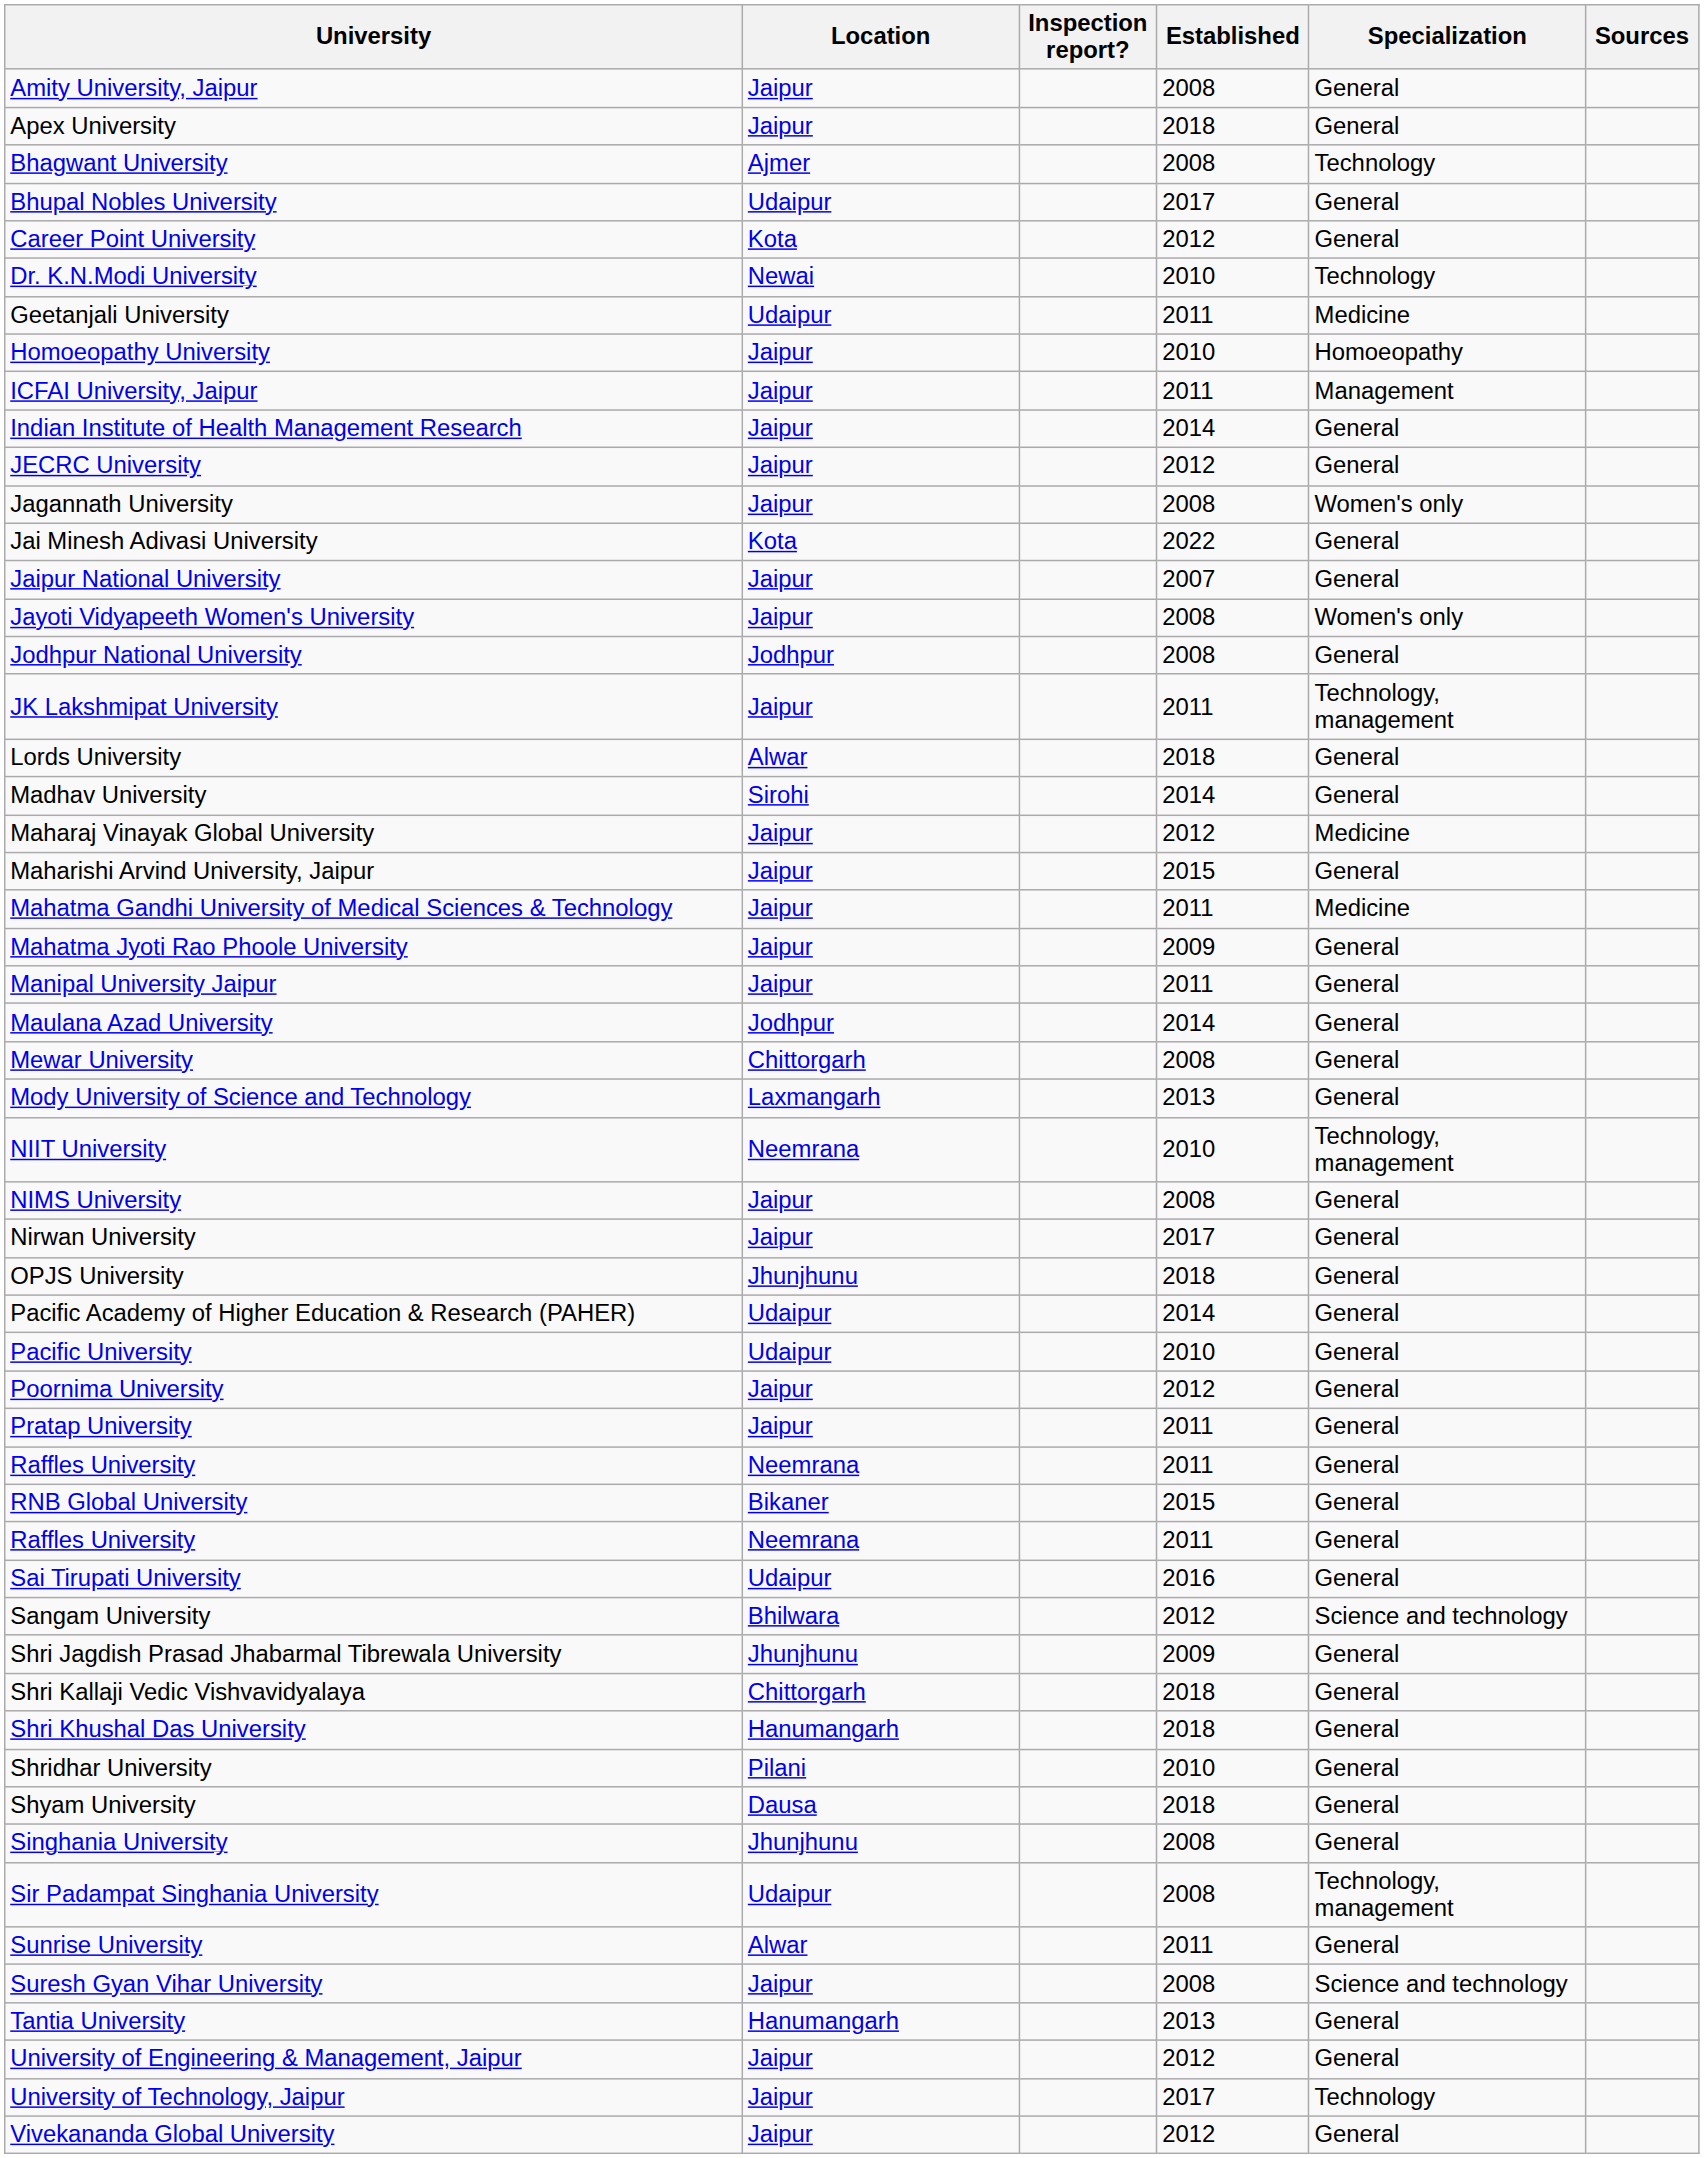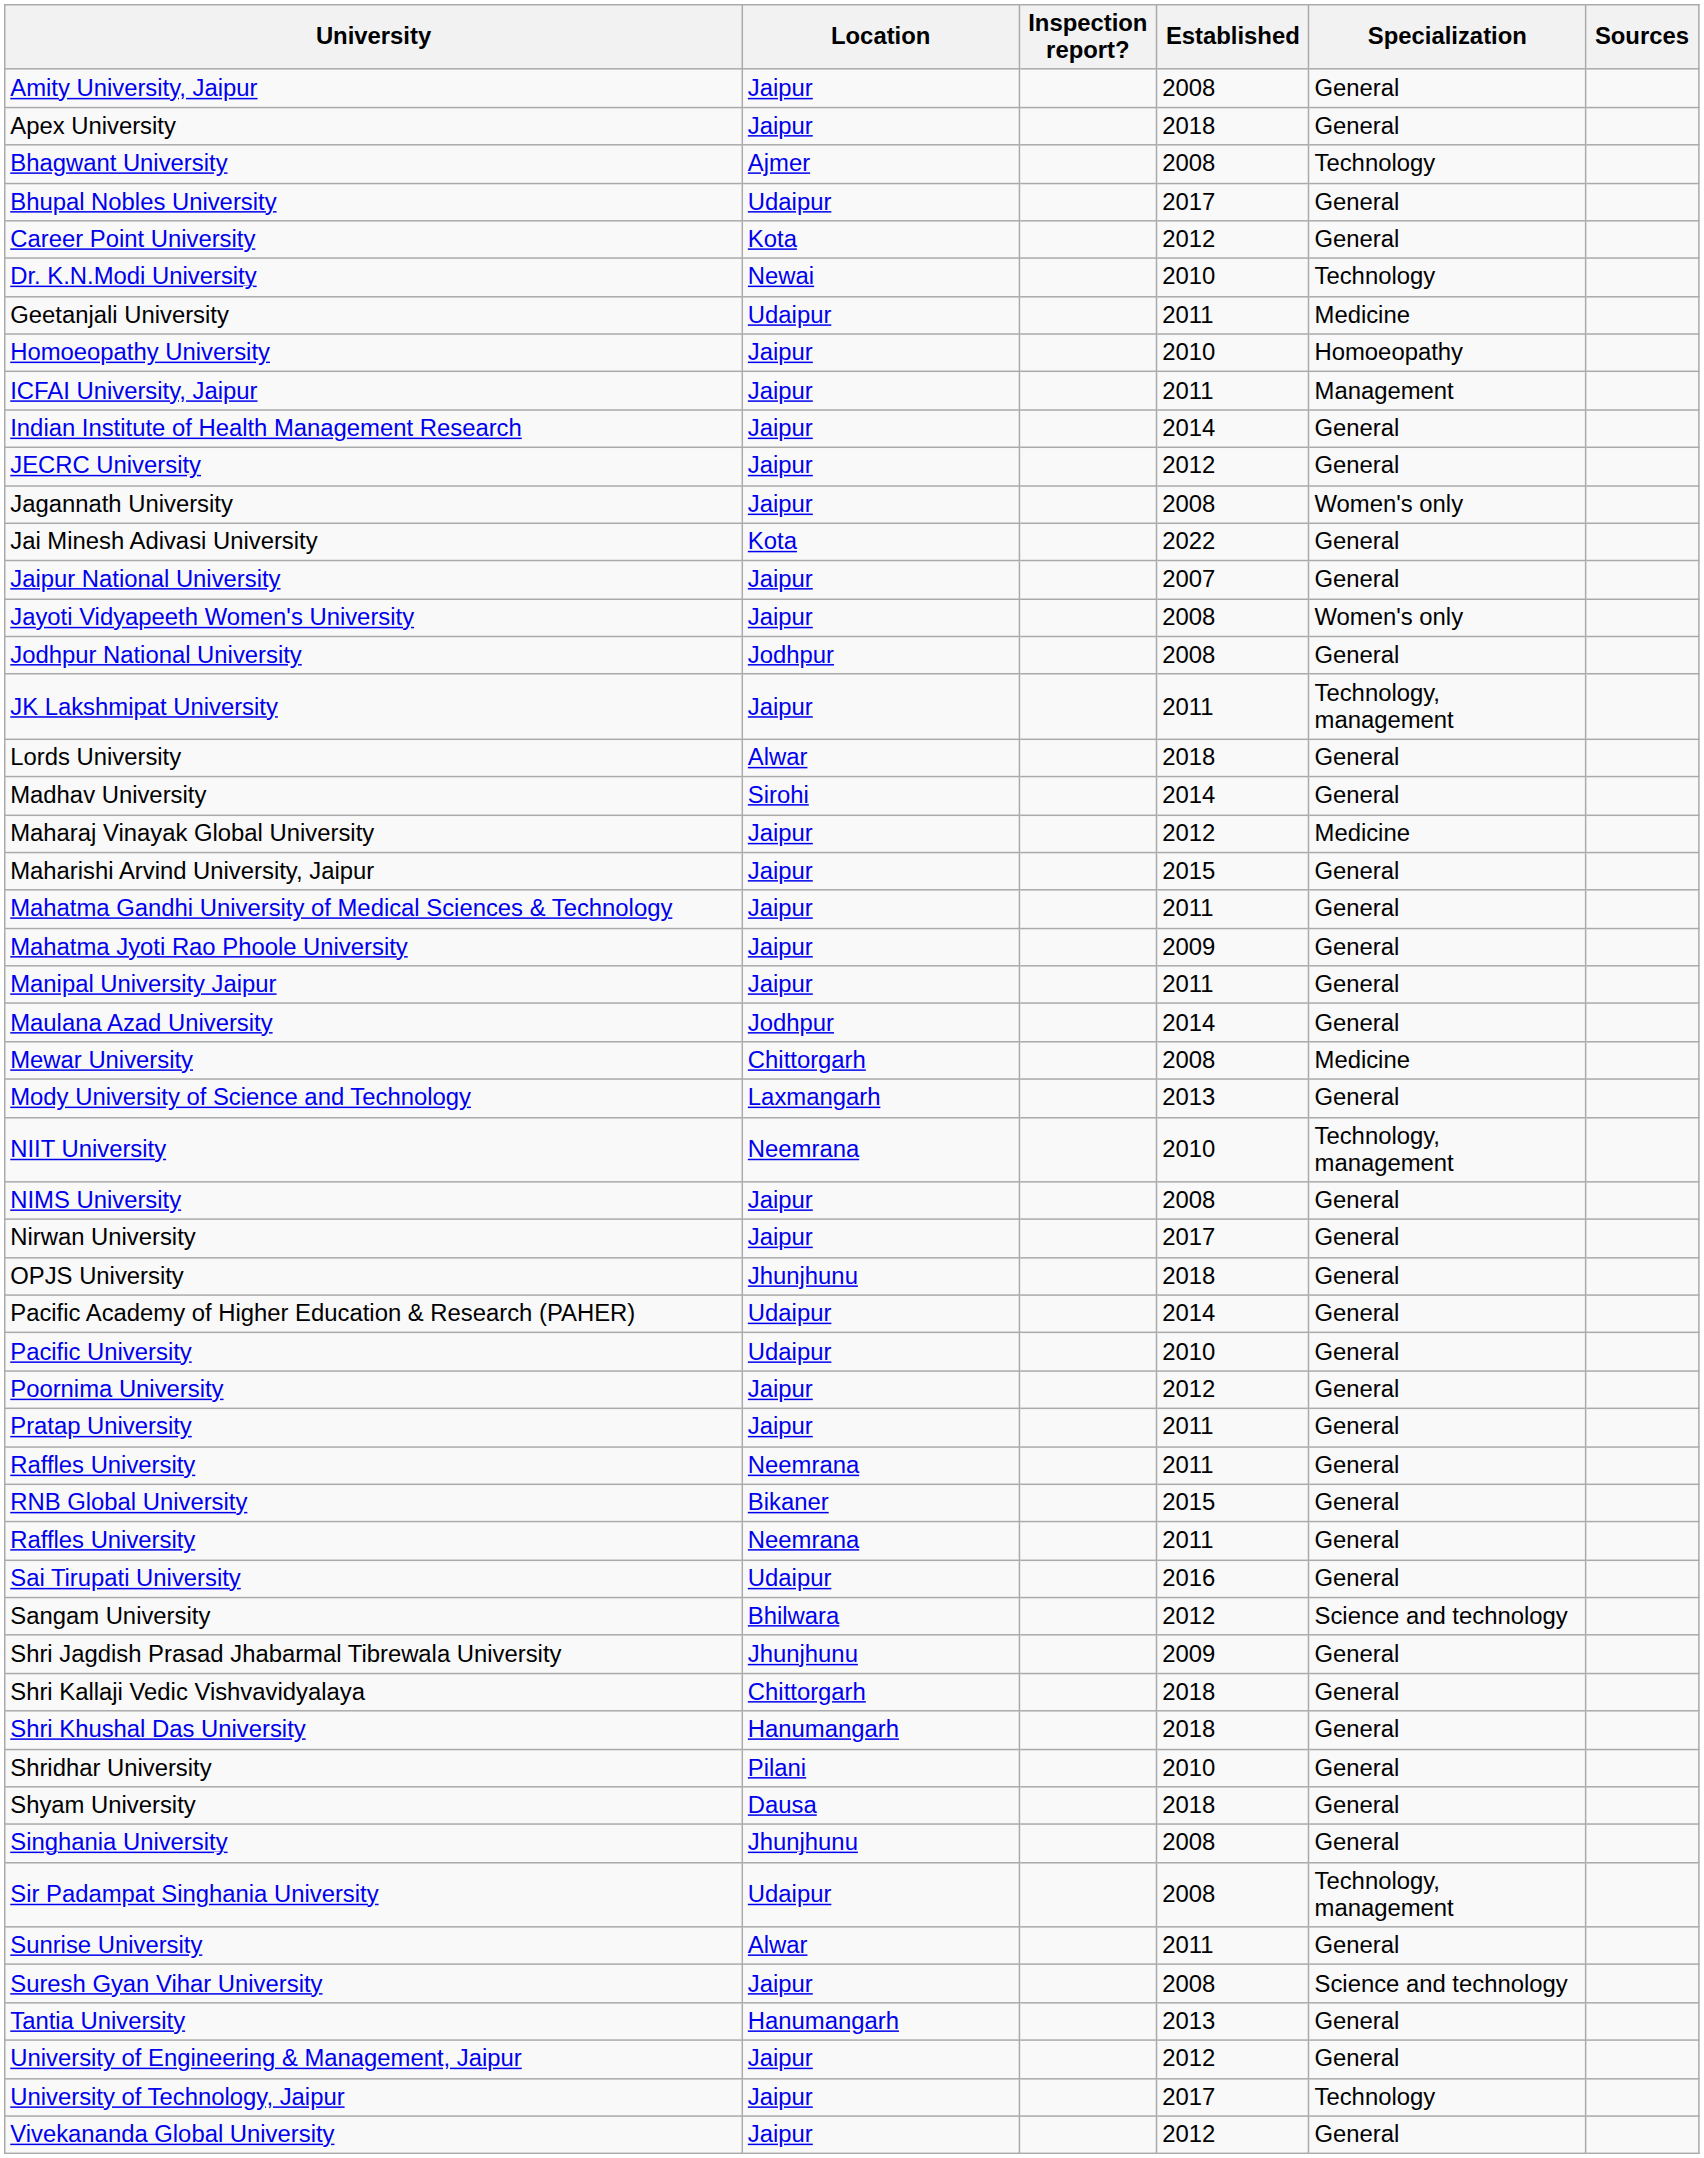 <table class="wikitable sortable collapsible plainrowheaders" border="1" style="text-align:left; width:90%">
 <tr>
 <th scope="col" style="width: 40%;">University</th>
 <th scope="col" style="width: 15%;">Location</th>
 <th scope="col" style="width: 5%;">Inspection report?</th>
 <th scope="col" style="width: 5%;">Established</th>
 <th scope="col" style="width: 15%;">Specialization</th>
 <th scope="col" style="width: 5%;" class="unsortable">Sources</th>
 </tr>
 <tr>
 <td><a href='#'>Amity University, Jaipur</a></td>
 <td><a href='#'>Jaipur</a></td>
 <td></td>
 <td>2008</td>
 <td>General</td>
 <td></td>
 </tr>
 <tr>
 <td>Apex University</td>
 <td><a href='#'>Jaipur</a></td>
 <td></td>
 <td>2018</td>
 <td>General</td>
 <td></td>
 </tr>
 <tr>
 <td><a href='#'>Bhagwant University</a></td>
 <td><a href='#'>Ajmer</a></td>
 <td></td>
 <td>2008</td>
 <td>Technology</td>
 <td></td>
 </tr>
 <tr>
 <td><a href='#'>Bhupal Nobles University</a></td>
 <td><a href='#'>Udaipur</a></td>
 <td></td>
 <td>2017</td>
 <td>General</td>
 <td></td>
 </tr>
 <tr>
 <td><a href='#'>Career Point University</a></td>
 <td><a href='#'>Kota</a></td>
 <td></td>
 <td>2012</td>
 <td>General</td>
 <td></td>
 </tr>
 <tr>
 <td><a href='#'>Dr. K.N.Modi University</a></td>
 <td><a href='#'>Newai</a></td>
 <td><wbr></td>
 <td>2010</td>
 <td>Technology</td>
 <td></td>
 </tr>
 <tr>
 <td>Geetanjali University</td>
 <td><a href='#'>Udaipur</a></td>
 <td><wbr></td>
 <td>2011</td>
 <td>Medicine</td>
 <td></td>
 </tr>
 <tr>
 <td><a href='#'>Homoeopathy University</a></td>
 <td><a href='#'>Jaipur</a></td>
 <td><wbr></td>
 <td>2010</td>
 <td>Homoeopathy</td>
 <td></td>
 </tr>
 <tr>
 <td><a href='#'>ICFAI University, Jaipur</a></td>
 <td><a href='#'>Jaipur</a></td>
 <td><wbr></td>
 <td>2011</td>
 <td>Management</td>
 <td></td>
 </tr>
 <tr>
 <td><a href='#'>Indian Institute of Health Management Research</a></td>
 <td><a href='#'>Jaipur</a></td>
 <td></td>
 <td>2014</td>
 <td>General</td>
 <td></td>
 </tr>
 <tr>
 <td><a href='#'>JECRC University</a></td>
 <td><a href='#'>Jaipur</a></td>
 <td></td>
 <td>2012</td>
 <td>General</td>
 <td></td>
 </tr>
 <tr>
 <td>Jagannath University</td>
 <td><a href='#'>Jaipur</a></td>
 <td></td>
 <td>2008</td>
 <td>Women's only</td>
 <td></td>
 </tr>
 <tr>
 <td>Jai Minesh Adivasi University</td>
 <td><a href='#'>Kota</a></td>
 <td></td>
 <td>2022</td>
 <td>General</td>
 <td></td>
 </tr>
 <tr>
 <td><a href='#'>Jaipur National University</a></td>
 <td><a href='#'>Jaipur</a></td>
 <td></td>
 <td>2007</td>
 <td>General</td>
 <td></td>
 </tr>
 <tr>
 <td><a href='#'>Jayoti Vidyapeeth Women's University</a></td>
 <td><a href='#'>Jaipur</a></td>
 <td></td>
 <td>2008</td>
 <td>Women's only</td>
 <td></td>
 </tr>
 <tr>
 <td><a href='#'>Jodhpur National University</a></td>
 <td><a href='#'>Jodhpur</a></td>
 <td></td>
 <td>2008</td>
 <td>General</td>
 </tr>
 <tr>
 <td><a href='#'>JK Lakshmipat University</a></td>
 <td><a href='#'>Jaipur</a></td>
 <td><wbr></td>
 <td>2011</td>
 <td>Technology, management</td>
 <td></td>
 </tr>
 <tr>
 <td>Lords University</td>
 <td><a href='#'>Alwar</a></td>
 <td></td>
 <td>2018</td>
 <td>General</td>
 <td></td>
 </tr>
 <tr>
 <td>Madhav University</td>
 <td><a href='#'>Sirohi</a></td>
 <td><wbr></td>
 <td>2014</td>
 <td>General</td>
 <td></td>
 </tr>
 <tr>
 <td>Maharaj Vinayak Global University</td>
 <td><a href='#'>Jaipur</a></td>
 <td></td>
 <td>2012</td>
 <td>Medicine</td>
 <td></td>
 </tr>
 <tr>
 <td>Maharishi Arvind University, Jaipur</td>
 <td><a href='#'>Jaipur</a></td>
 <td></td>
 <td>2015</td>
 <td>General</td>
 <td></td>
 </tr>
 <tr>
 <td><a href='#'>Mahatma Gandhi University of Medical Sciences & Technology</a></td>
 <td><a href='#'>Jaipur</a></td>
 <td></td>
 <td>2011</td>
-<td>Medicine</td>
+<td>General</td>
 <td></td>
 </tr>
 <tr>
 <td><a href='#'>Mahatma Jyoti Rao Phoole University</a></td>
 <td><a href='#'>Jaipur</a></td>
 <td></td>
 <td>2009</td>
 <td>General</td>
 <td></td>
 </tr>
 <tr>
 <td><a href='#'>Manipal University Jaipur</a></td>
 <td><a href='#'>Jaipur</a></td>
 <td><wbr></td>
 <td>2011</td>
 <td>General</td>
 <td></td>
 </tr>
 <tr>
 <td><a href='#'>Maulana Azad University</a></td>
 <td><a href='#'>Jodhpur</a></td>
 <td></td>
 <td>2014</td>
 <td>General</td>
 <td></td>
 </tr>
 <tr>
 <td><a href='#'>Mewar University</a></td>
 <td><a href='#'>Chittorgarh</a></td>
 <td></td>
 <td>2008</td>
-<td>General</td>
+<td>Medicine</td>
 <td></td>
 </tr>
 <tr>
 <td><a href='#'>Mody University of Science and Technology</a></td>
 <td><a href='#'>Laxmangarh</a></td>
 <td></td>
 <td>2013</td>
 <td>General</td>
 <td></td>
 </tr>
 <tr>
 <td><a href='#'>NIIT University</a></td>
 <td><a href='#'>Neemrana</a></td>
 <td><wbr></td>
 <td>2010</td>
 <td>Technology, management</td>
 <td></td>
 </tr>
 <tr>
 <td><a href='#'>NIMS University</a></td>
 <td><a href='#'>Jaipur</a></td>
 <td></td>
 <td>2008</td>
 <td>General</td>
 <td></td>
 </tr>
 <tr>
 <td>Nirwan University</td>
 <td><a href='#'>Jaipur</a></td>
 <td></td>
 <td>2017</td>
 <td>General</td>
 <td></td>
 </tr>
 <tr>
 <td>OPJS University</td>
 <td><a href='#'>Jhunjhunu</a></td>
 <td></td>
 <td>2018</td>
 <td>General</td>
 <td></td>
 </tr>
 <tr>
 <td>Pacific Academy of Higher Education & Research (PAHER)</td>
 <td><a href='#'>Udaipur</a></td>
 <td></td>
 <td>2014</td>
 <td>General</td>
 <td></td>
 </tr>
 <tr>
 <td><a href='#'>Pacific University</a></td>
 <td><a href='#'>Udaipur</a></td>
 <td><wbr></td>
 <td>2010</td>
 <td>General</td>
 <td></td>
 </tr>
 <tr>
 <td><a href='#'>Poornima University</a></td>
 <td><a href='#'>Jaipur</a></td>
 <td></td>
 <td>2012</td>
 <td>General</td>
 <td></td>
 </tr>
 <tr>
 <td><a href='#'>Pratap University</a></td>
 <td><a href='#'>Jaipur</a></td>
 <td><wbr></td>
 <td>2011</td>
 <td>General</td>
 <td></td>
 </tr>
 <tr>
 <td><a href='#'>Raffles University</a></td>
 <td><a href='#'>Neemrana</a></td>
 <td></td>
 <td>2011</td>
 <td>General</td>
 <td></td>
 </tr>
 <tr>
 <td><a href='#'>RNB Global University</a></td>
 <td><a href='#'>Bikaner</a></td>
 <td></td>
 <td>2015</td>
 <td>General</td>
 <td></td>
 </tr>
 <tr>
 <td><a href='#'>Raffles University</a></td>
 <td><a href='#'>Neemrana</a></td>
 <td></td>
 <td>2011</td>
 <td>General</td>
 <td></td>
 </tr>
 <tr>
 <td><a href='#'>Sai Tirupati University</a></td>
 <td><a href='#'>Udaipur</a></td>
 <td></td>
 <td>2016</td>
 <td>General</td>
 <td></td>
 </tr>
 <tr>
 <td>Sangam University</td>
 <td><a href='#'>Bhilwara</a></td>
 <td></td>
 <td>2012</td>
 <td>Science and technology</td>
 <td></td>
 </tr>
 <tr>
 <td>Shri Jagdish Prasad Jhabarmal Tibrewala University</td>
 <td><a href='#'>Jhunjhunu</a></td>
 <td></td>
 <td>2009</td>
 <td>General</td>
 <td></td>
 </tr>
 <tr>
 <td>Shri Kallaji Vedic Vishvavidyalaya</td>
 <td><a href='#'>Chittorgarh</a></td>
 <td></td>
 <td>2018</td>
 <td>General</td>
 <td></td>
 </tr>
 <tr>
 <td><a href='#'>Shri Khushal Das University</a></td>
 <td><a href='#'>Hanumangarh</a></td>
 <td></td>
 <td>2018</td>
 <td>General</td>
 <td></td>
 </tr>
 <tr>
 <td>Shridhar University</td>
 <td><a href='#'>Pilani</a></td>
 <td></td>
 <td>2010</td>
 <td>General</td>
 <td></td>
 </tr>
 <tr>
 <td>Shyam University</td>
 <td><a href='#'>Dausa</a></td>
 <td></td>
 <td>2018</td>
 <td>General</td>
 <td></td>
 </tr>
 <tr>
 <td><a href='#'>Singhania University</a></td>
 <td><a href='#'>Jhunjhunu</a></td>
 <td></td>
 <td>2008</td>
 <td>General</td>
 <td></td>
 </tr>
 <tr>
 <td><a href='#'>Sir Padampat Singhania University</a></td>
 <td><a href='#'>Udaipur</a></td>
 <td><wbr></td>
 <td>2008</td>
 <td>Technology, management</td>
 <td></td>
 </tr>
 <tr>
 <td><a href='#'>Sunrise University</a></td>
 <td><a href='#'>Alwar</a></td>
 <td><wbr></td>
 <td>2011</td>
 <td>General</td>
 <td></td>
 </tr>
 <tr>
 <td><a href='#'>Suresh Gyan Vihar University</a></td>
 <td><a href='#'>Jaipur</a></td>
 <td></td>
 <td>2008</td>
 <td>Science and technology</td>
 <td></td>
 </tr>
 <tr>
 <td><a href='#'>Tantia University</a></td>
 <td><a href='#'>Hanumangarh</a></td>
 <td></td>
 <td>2013</td>
 <td>General</td>
 <td></td>
 </tr>
 <tr>
 <td><a href='#'>University of Engineering & Management, Jaipur</a></td>
 <td><a href='#'>Jaipur</a></td>
 <td><wbr></td>
 <td>2012</td>
 <td>General</td>
 <td></td>
 </tr>
 <tr>
 <td><a href='#'>University of Technology, Jaipur</a></td>
 <td><a href='#'>Jaipur</a></td>
 <td></td>
 <td>2017</td>
 <td>Technology</td>
 <td></td>
 </tr>
 <tr>
 <td><a href='#'>Vivekananda Global University</a></td>
 <td><a href='#'>Jaipur</a></td>
 <td></td>
 <td>2012</td>
 <td>General</td>
 <td></td>
 </tr>
 </table>
